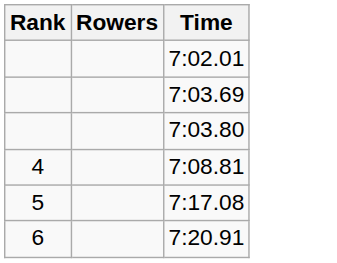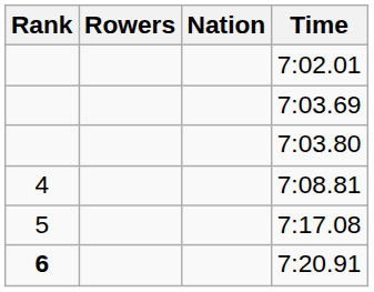 <table class="wikitable sortable" style=text-align:center>
 <tr>
 <th>Rank</th>
 <th>Rowers</th>
+<th>Nation</th>
 <th>Time</th>
 </tr>
 <tr>
 <td></td>
+<td align=left></td>
 <td align=left></td>
 <td>7:02.01</td>
 </tr>
 <tr>
 <td></td>
 <td align=left></td>
+<td align=left></td>
 <td>7:03.69</td>
 </tr>
 <tr>
 <td></td>
+<td align=left></td>
 <td align=left></td>
 <td>7:03.80</td>
 </tr>
 <tr>
 <td>4</td>
 <td align=left></td>
+<td align=left></td>
 <td>7:08.81</td>
 </tr>
 <tr>
 <td>5</td>
 <td align=left></td>
+<td align=left></td>
 <td>7:17.08</td>
 </tr>
 <tr>
-<td>6</td>
+<td><strong>6</strong></td>
+<td align=left></td>
 <td align=left></td>
 <td>7:20.91</td>
 </tr>
 </table>
